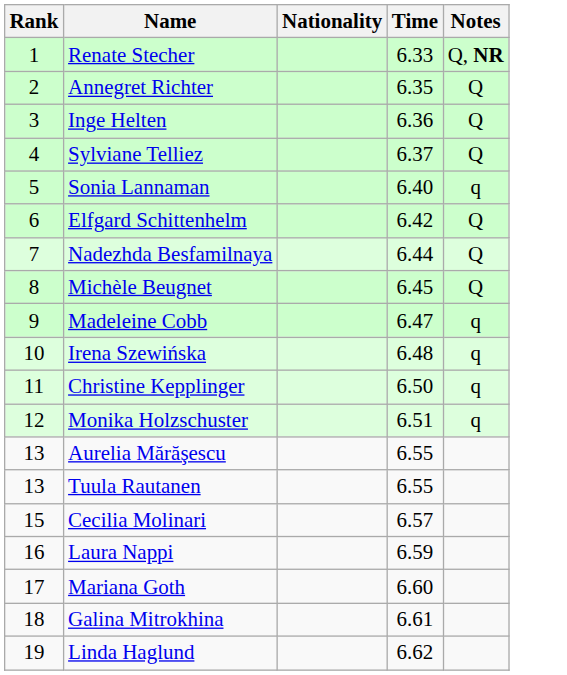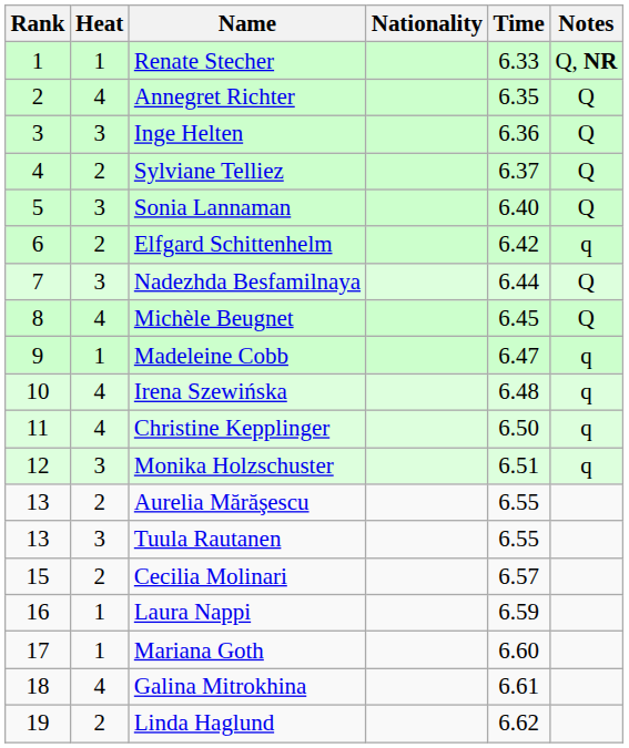 <table class="wikitable sortable" style="text-align:center">
 <tr>
 <th>Rank</th>
+<th>Heat</th>
 <th>Name</th>
 <th>Nationality</th>
 <th>Time</th>
 <th>Notes</th>
 </tr>
 <tr bgcolor=ccffcc>
+<td>1</td>
 <td>1</td>
 <td align="left"><a href='#'>Renate Stecher</a></td>
 <td align=left></td>
 <td>6.33</td>
 <td>Q, <strong>NR</strong></td>
 </tr>
 <tr bgcolor=ccffcc>
 <td>2</td>
+<td>4</td>
 <td align="left"><a href='#'>Annegret Richter</a></td>
 <td align=left></td>
 <td>6.35</td>
 <td>Q</td>
 </tr>
 <tr bgcolor=ccffcc>
+<td>3</td>
 <td>3</td>
 <td align="left"><a href='#'>Inge Helten</a></td>
 <td align=left></td>
 <td>6.36</td>
 <td>Q</td>
 </tr>
 <tr bgcolor=ccffcc>
 <td>4</td>
+<td>2</td>
 <td align="left"><a href='#'>Sylviane Telliez</a></td>
 <td align=left></td>
 <td>6.37</td>
 <td>Q</td>
 </tr>
 <tr bgcolor=ccffcc>
 <td>5</td>
+<td>3</td>
 <td align="left"><a href='#'>Sonia Lannaman</a></td>
 <td align=left></td>
 <td>6.40</td>
-<td>q</td>
+<td>Q</td>
 </tr>
 <tr bgcolor=ccffcc>
 <td>6</td>
+<td>2</td>
 <td align="left"><a href='#'>Elfgard Schittenhelm</a></td>
 <td align=left></td>
 <td>6.42</td>
-<td>Q</td>
+<td>q</td>
 </tr>
 <tr bgcolor=ddffdd>
 <td>7</td>
+<td>3</td>
 <td align="left"><a href='#'>Nadezhda Besfamilnaya</a></td>
 <td align=left></td>
 <td>6.44</td>
 <td>Q</td>
 </tr>
 <tr bgcolor=ccffcc>
 <td>8</td>
+<td>4</td>
 <td align="left"><a href='#'>Michèle Beugnet</a></td>
 <td align=left></td>
 <td>6.45</td>
 <td>Q</td>
 </tr>
 <tr bgcolor=ccffcc>
 <td>9</td>
+<td>1</td>
 <td align="left"><a href='#'>Madeleine Cobb</a></td>
 <td align=left></td>
 <td>6.47</td>
 <td>q</td>
 </tr>
 <tr bgcolor=ddffdd>
 <td>10</td>
+<td>4</td>
 <td align="left"><a href='#'>Irena Szewińska</a></td>
 <td align=left></td>
 <td>6.48</td>
 <td>q</td>
 </tr>
 <tr bgcolor=ddffdd>
 <td>11</td>
+<td>4</td>
 <td align="left"><a href='#'>Christine Kepplinger</a></td>
 <td align=left></td>
 <td>6.50</td>
 <td>q</td>
 </tr>
 <tr bgcolor=ddffdd>
 <td>12</td>
+<td>3</td>
 <td align="left"><a href='#'>Monika Holzschuster</a></td>
 <td align=left></td>
 <td>6.51</td>
 <td>q</td>
 </tr>
 <tr>
 <td>13</td>
+<td>2</td>
 <td align="left"><a href='#'>Aurelia Mărăşescu</a></td>
 <td align=left></td>
 <td>6.55</td>
 <td></td>
 </tr>
 <tr>
 <td>13</td>
+<td>3</td>
 <td align="left"><a href='#'>Tuula Rautanen</a></td>
 <td align=left></td>
 <td>6.55</td>
 <td></td>
 </tr>
 <tr>
 <td>15</td>
+<td>2</td>
 <td align="left"><a href='#'>Cecilia Molinari</a></td>
 <td align=left></td>
 <td>6.57</td>
 <td></td>
 </tr>
 <tr>
 <td>16</td>
+<td>1</td>
 <td align="left"><a href='#'>Laura Nappi</a></td>
 <td align=left></td>
 <td>6.59</td>
 <td></td>
 </tr>
 <tr>
 <td>17</td>
+<td>1</td>
 <td align="left"><a href='#'>Mariana Goth</a></td>
 <td align=left></td>
 <td>6.60</td>
 <td></td>
 </tr>
 <tr>
 <td>18</td>
+<td>4</td>
 <td align="left"><a href='#'>Galina Mitrokhina</a></td>
 <td align=left></td>
 <td>6.61</td>
 <td></td>
 </tr>
 <tr>
 <td>19</td>
+<td>2</td>
 <td align="left"><a href='#'>Linda Haglund</a></td>
 <td align=left></td>
 <td>6.62</td>
 <td></td>
 </tr>
 </table>
